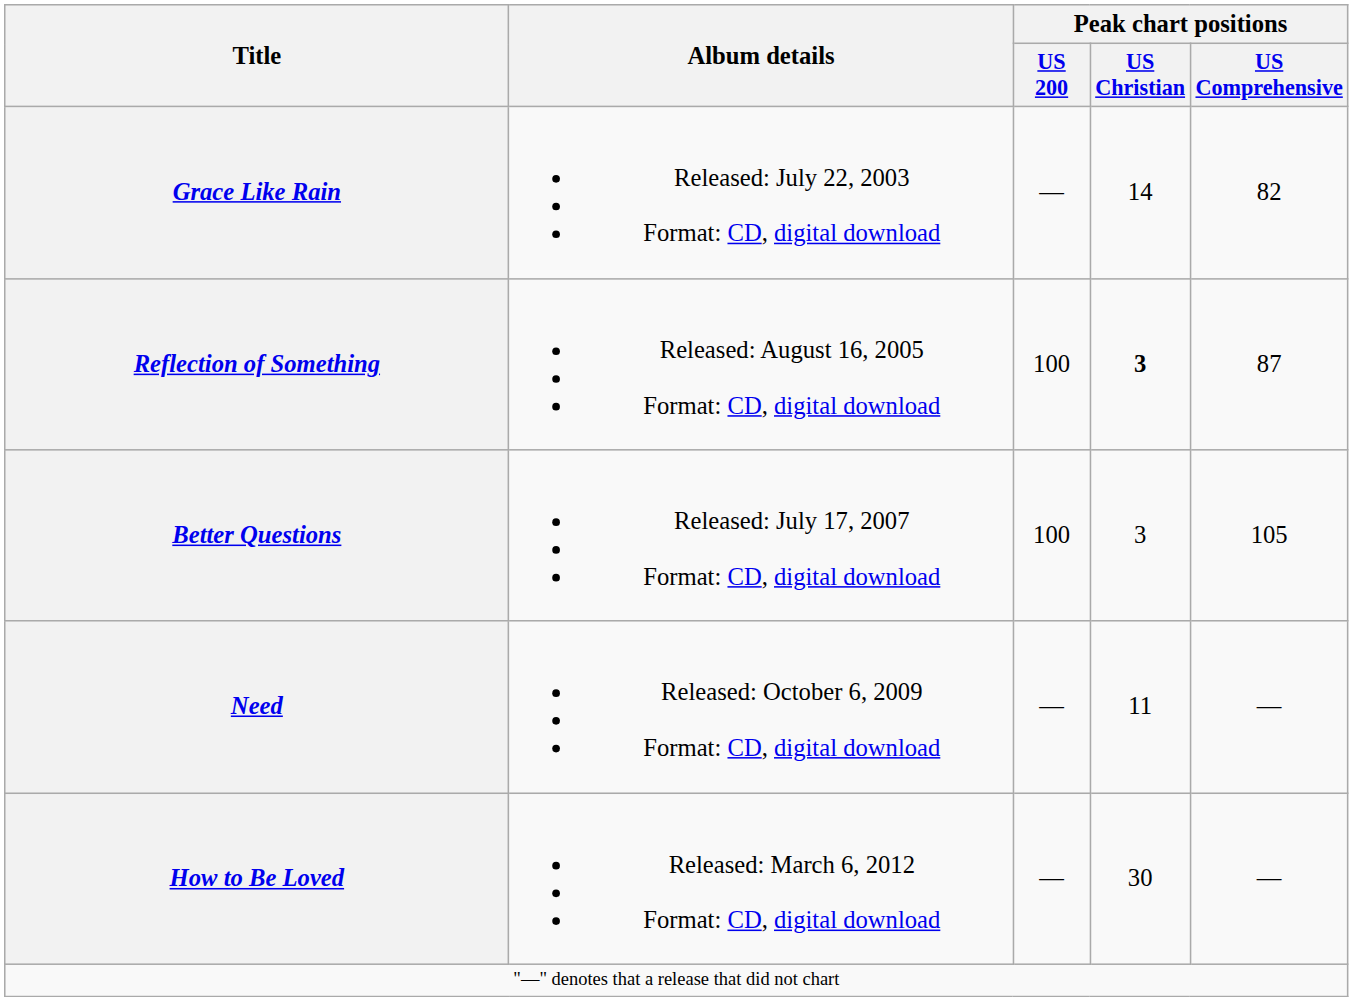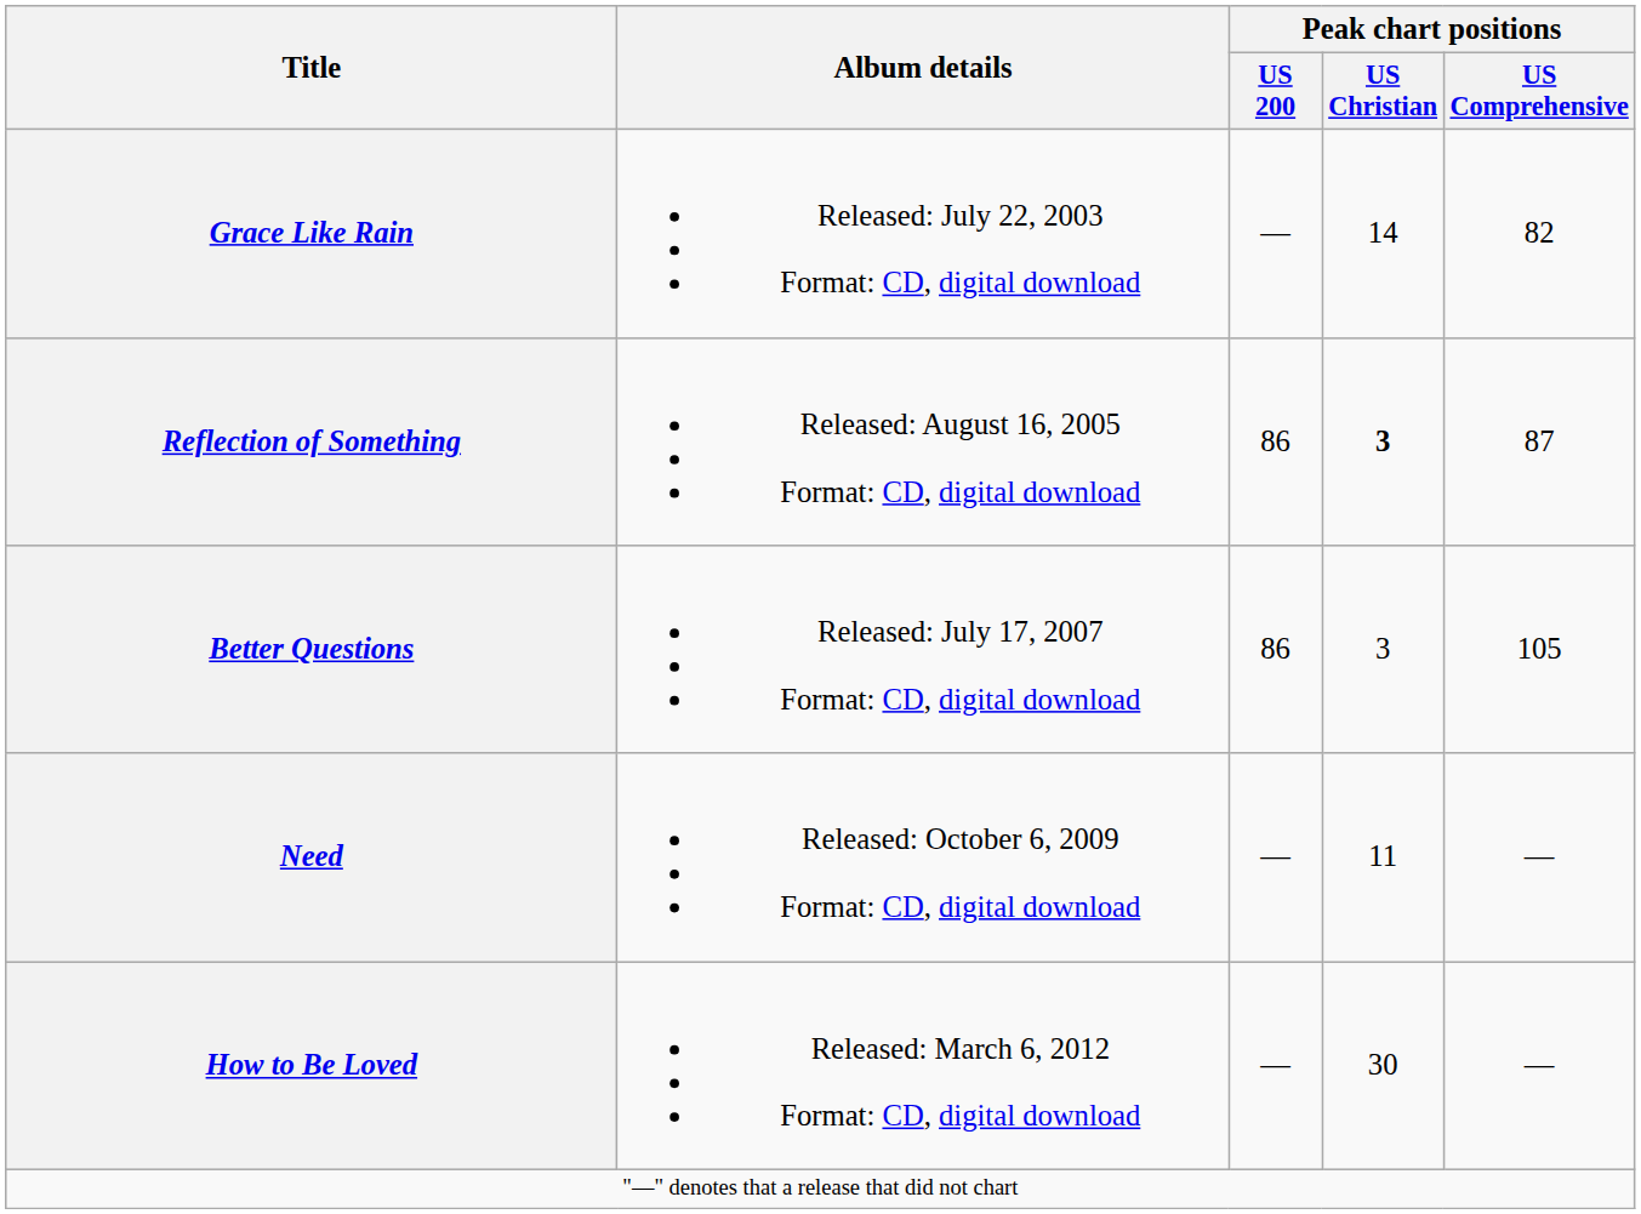 <table class="wikitable plainrowheaders" style="text-align:center;">
 <tr>
 <th scope="col" rowspan="2" style="width:20em;">Title</th>
 <th scope="col" rowspan="2" style="width:20em;">Album details</th>
 <th scope="col" colspan="3">Peak chart positions</th>
 </tr>
 <tr>
 <th style="width:3em; font-size:90%"><a href='#'>US<br>200</a><br></th>
 <th style="width:3em; font-size:90%"><a href='#'>US<br>Christian</a><br></th>
 <th style="width:3em; font-size:90%"><a href='#'>US<br>Comprehensive</a></th>
 </tr>
 <tr>
 <th scope="row"><em><a href='#'>Grace Like Rain</a></em></th>
 <td><br><ul><li>Released: July 22, 2003</li><li></li><li>Format: <a href='#'>CD</a>, <a href='#'>digital download</a></li></ul></td>
 <td>—</td>
 <td>14</td>
 <td>82</td>
 </tr>
 <tr>
 <th scope="row"><em><a href='#'>Reflection of Something</a></em></th>
 <td><br><ul><li>Released: August 16, 2005</li><li></li><li>Format: <a href='#'>CD</a>, <a href='#'>digital download</a></li></ul></td>
-<td>100</td>
+<td>86</td>
 <td><strong>3</strong></td>
 <td>87</td>
 </tr>
 <tr>
 <th scope="row"><em><a href='#'>Better Questions</a></em></th>
 <td><br><ul><li>Released: July 17, 2007</li><li></li><li>Format: <a href='#'>CD</a>, <a href='#'>digital download</a></li></ul></td>
-<td>100</td>
+<td>86</td>
 <td>3</td>
 <td>105</td>
 </tr>
 <tr>
 <th scope="row"><em><a href='#'>Need</a></em></th>
 <td><br><ul><li>Released: October 6, 2009</li><li></li><li>Format: <a href='#'>CD</a>, <a href='#'>digital download</a></li></ul></td>
 <td>—</td>
 <td>11</td>
 <td>—</td>
 </tr>
 <tr>
 <th scope="row"><em><a href='#'>How to Be Loved</a></em></th>
 <td><br><ul><li>Released: March 6, 2012</li><li></li><li>Format: <a href='#'>CD</a>, <a href='#'>digital download</a></li></ul></td>
 <td>—</td>
 <td>30</td>
 <td>—</td>
 </tr>
 <tr>
 <td colspan="7" style="font-size:9pt">"—" denotes that a release that did not chart</td>
 </tr>
 </table>
